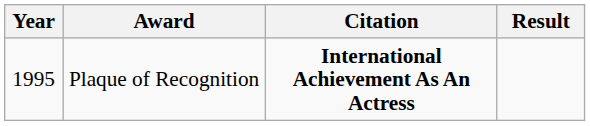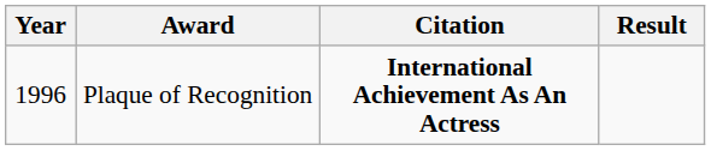 <table width="70%" class="wikitable sortable">
 <tr>
 <th width="10%">Year</th>
 <th width="35%">Award</th>
 <th width="40%">Citation</th>
 <th width="15%">Result</th>
 </tr>
 <tr>
-<td align="center">1995</td>
+<td align="center">1996</td>
 <td align="center">Plaque of Recognition</td>
 <td align="center"><strong>International Achievement As An Actress</strong></td>
 <td></td>
 </tr>
 </table>
